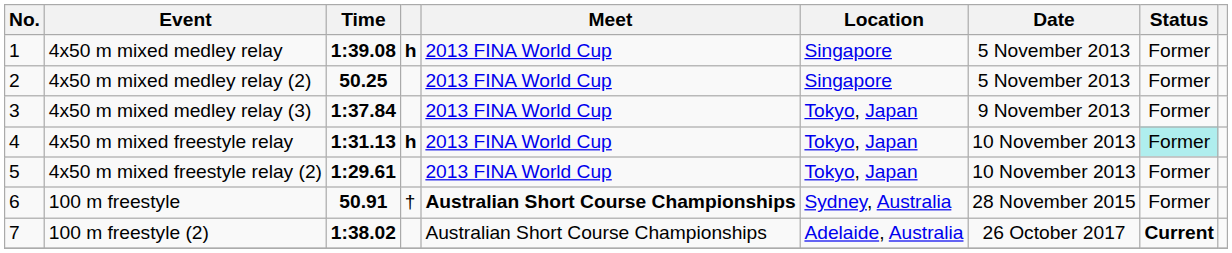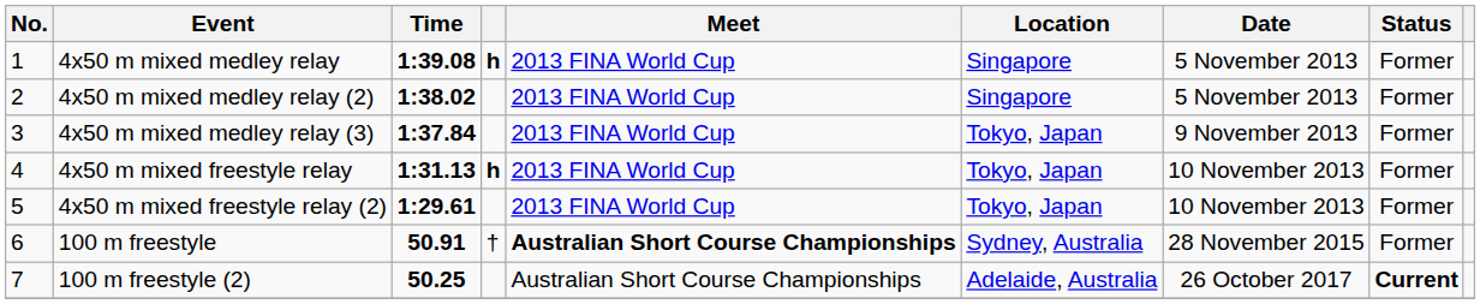 <table class="wikitable sortable">
 <tr>
 <th>No.</th>
 <th>Event</th>
 <th>Time</th>
 <th></th>
 <th>Meet</th>
 <th>Location</th>
 <th>Date</th>
 <th>Status</th>
 <th></th>
 </tr>
 <tr>
 <td>1</td>
 <td>4x50 m mixed medley relay</td>
 <td align="center"><strong>1:39.08</strong></td>
 <td><strong>h</strong></td>
 <td><a href='#'>2013 FINA World Cup</a></td>
 <td><a href='#'>Singapore</a></td>
 <td align="center">5 November 2013</td>
 <td align="center">Former</td>
 <td align="center"></td>
 </tr>
 <tr>
 <td>2</td>
 <td>4x50 m mixed medley relay (2)</td>
-<td align="center"><strong>50.25</strong></td>
+<td align="center"><strong>1:38.02</strong></td>
 <td></td>
 <td><a href='#'>2013 FINA World Cup</a></td>
 <td><a href='#'>Singapore</a></td>
 <td align="center">5 November 2013</td>
 <td align="center">Former</td>
 <td align="center"></td>
 </tr>
 <tr>
 <td>3</td>
 <td>4x50 m mixed medley relay (3)</td>
 <td align="center"><strong>1:37.84</strong></td>
 <td></td>
 <td><a href='#'>2013 FINA World Cup</a></td>
 <td><a href='#'>Tokyo</a>, <a href='#'>Japan</a></td>
 <td align="center">9 November 2013</td>
 <td align="center">Former</td>
 <td align="center"></td>
 </tr>
 <tr>
 <td>4</td>
 <td>4x50 m mixed freestyle relay</td>
 <td align="center"><strong>1:31.13</strong></td>
 <td><strong>h</strong></td>
 <td><a href='#'>2013 FINA World Cup</a></td>
 <td><a href='#'>Tokyo</a>, <a href='#'>Japan</a></td>
 <td align="center">10 November 2013</td>
-<td align="center" style="background: paleturquoise;">Former</td>
+<td align="center">Former</td>
 <td align="center"></td>
 </tr>
 <tr>
 <td>5</td>
 <td>4x50 m mixed freestyle relay (2)</td>
 <td align="center"><strong>1:29.61</strong></td>
 <td></td>
 <td><a href='#'>2013 FINA World Cup</a></td>
 <td><a href='#'>Tokyo</a>, <a href='#'>Japan</a></td>
 <td align="center">10 November 2013</td>
 <td align="center">Former</td>
 <td align="center"></td>
 </tr>
 <tr>
 <td>6</td>
 <td>100 m freestyle</td>
 <td align="center"><strong>50.91</strong></td>
 <td>†</td>
 <td><strong>Australian Short Course Championships</strong></td>
 <td><a href='#'>Sydney</a>, <a href='#'>Australia</a></td>
 <td align="center">28 November 2015</td>
 <td align="center">Former</td>
 <td align="center"></td>
 </tr>
 <tr>
 <td>7</td>
 <td>100 m freestyle (2)</td>
-<td align="center"><strong>1:38.02</strong></td>
+<td align="center"><strong>50.25</strong></td>
 <td></td>
 <td>Australian Short Course Championships</td>
 <td><a href='#'>Adelaide</a>, <a href='#'>Australia</a></td>
 <td align="center">26 October 2017</td>
 <td align="center"><strong>Current</strong></td>
 <td align="center"></td>
 </tr>
 <tr>
 </tr>
 </table>
